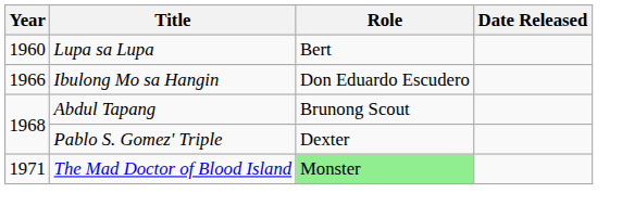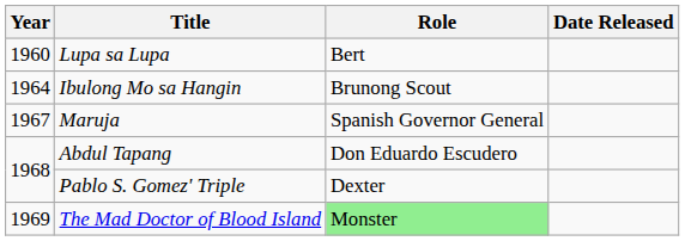 <table class="wikitable" style="font-size: 95%;">
 <tr>
 <th>Year</th>
 <th>Title</th>
 <th>Role</th>
 <th>Date Released</th>
 </tr>
 <tr>
 <td>1960</td>
 <td><em>Lupa sa Lupa</em></td>
 <td>Bert</td>
 <td></td>
 </tr>
 <tr>
-<td>1966</td>
+<td>1964</td>
 <td><em>Ibulong Mo sa Hangin</em></td>
-<td>Don Eduardo Escudero</td>
+<td>Brunong Scout</td>
+<td></td>
+</tr>
+<tr>
+<td>1967</td>
+<td><em>Maruja</em></td>
+<td>Spanish Governor General</td>
 <td></td>
 </tr>
 <tr>
 <td rowspan="2">1968</td>
 <td><em>Abdul Tapang</em></td>
-<td>Brunong Scout</td>
+<td>Don Eduardo Escudero</td>
 <td></td>
 </tr>
 <tr>
 <td><em>Pablo S. Gomez' Triple</em></td>
 <td>Dexter</td>
 <td></td>
 </tr>
 <tr>
-<td>1971</td>
+<td>1969</td>
 <td><em><a href='#'>The Mad Doctor of Blood Island</a></em></td>
 <td style="background: lightgreen;">Monster</td>
 <td></td>
 </tr>
 </table>
